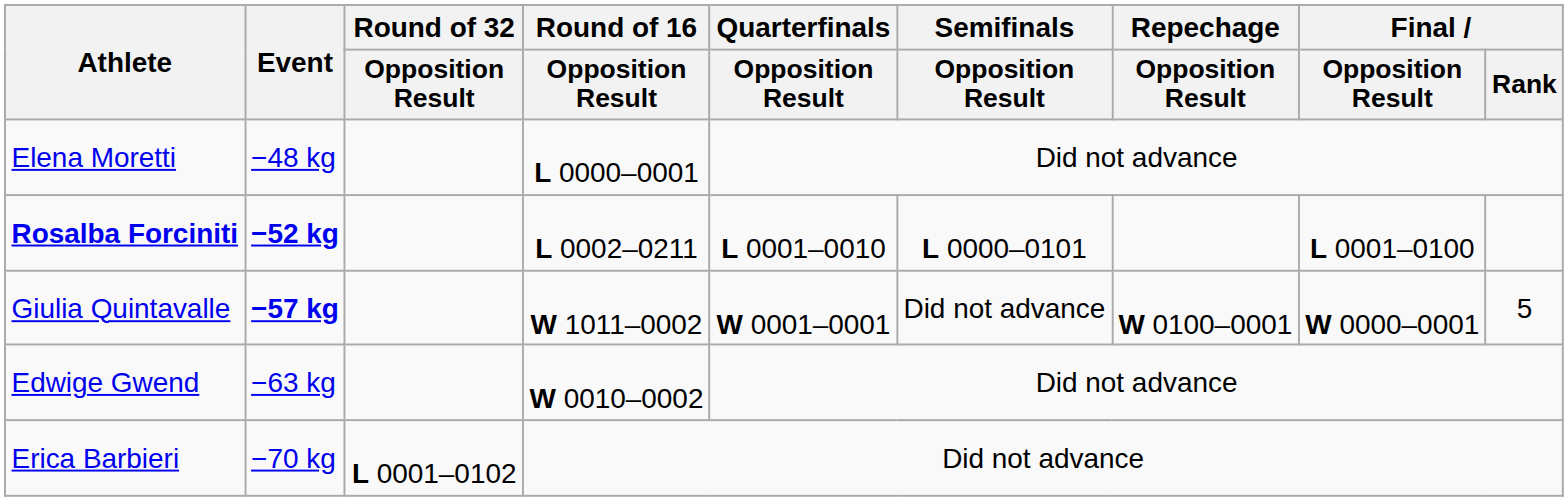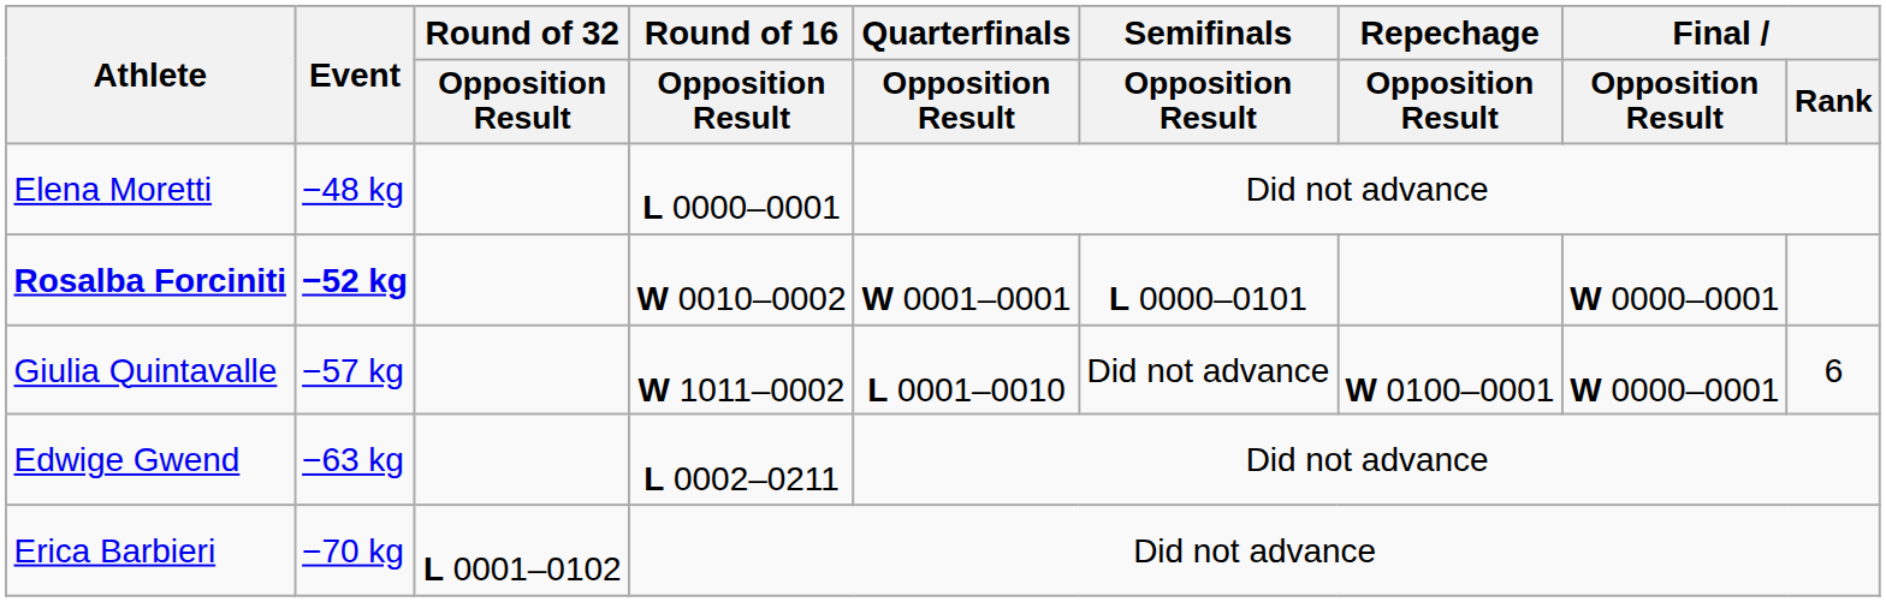 <table class="wikitable" style="font-size:90%">
 <tr>
 <th rowspan="2">Athlete</th>
 <th rowspan="2">Event</th>
 <th>Round of 32</th>
 <th>Round of 16</th>
 <th>Quarterfinals</th>
 <th>Semifinals</th>
 <th>Repechage</th>
 <th colspan=2>Final / </th>
 </tr>
 <tr style="font-size:95%">
 <th>Opposition<br>Result</th>
 <th>Opposition<br>Result</th>
 <th>Opposition<br>Result</th>
 <th>Opposition<br>Result</th>
 <th>Opposition<br>Result</th>
 <th>Opposition<br>Result</th>
 <th>Rank</th>
 </tr>
 <tr align=center>
 <td align=left><a href='#'>Elena Moretti</a></td>
 <td align=left><a href='#'>−48 kg</a></td>
 <td></td>
 <td><br><strong>L</strong> 0000–0001</td>
 <td colspan=5>Did not advance</td>
 </tr>
 <tr align=center>
 <td align=left><strong><a href='#'>Rosalba Forciniti</a></strong></td>
 <td align=left><strong><a href='#'>−52 kg</a></strong></td>
 <td></td>
-<td><br><strong>L</strong> 0002–0211</td>
-<td><br><strong>L</strong> 0001–0010</td>
+<td><br><strong>W</strong> 0010–0002</td>
+<td><br><strong>W</strong> 0001–0001</td>
 <td><br><strong>L</strong> 0000–0101</td>
 <td></td>
-<td><br><strong>L</strong> 0001–0100</td>
+<td><br><strong>W</strong> 0000–0001</td>
 <td></td>
 </tr>
 <tr align=center>
 <td align=left><a href='#'>Giulia Quintavalle</a></td>
-<td align=left><strong><a href='#'>−57 kg</a></strong></td>
+<td align=left><a href='#'>−57 kg</a></td>
 <td></td>
 <td><br><strong>W</strong> 1011–0002</td>
-<td><br><strong>W</strong> 0001–0001</td>
+<td><br><strong>L</strong> 0001–0010</td>
 <td>Did not advance</td>
 <td><br><strong>W</strong> 0100–0001</td>
 <td><br><strong>W</strong> 0000–0001</td>
-<td>5</td>
+<td>6</td>
 </tr>
 <tr align=center>
 <td align=left><a href='#'>Edwige Gwend</a></td>
 <td align=left><a href='#'>−63 kg</a></td>
 <td></td>
-<td><br><strong>W</strong> 0010–0002</td>
+<td><br><strong>L</strong> 0002–0211</td>
 <td colspan=5>Did not advance</td>
 </tr>
 <tr align=center>
 <td align=left><a href='#'>Erica Barbieri</a></td>
 <td align=left><a href='#'>−70 kg</a></td>
 <td><br><strong>L</strong> 0001–0102</td>
 <td colspan=6>Did not advance</td>
 </tr>
 </table>
